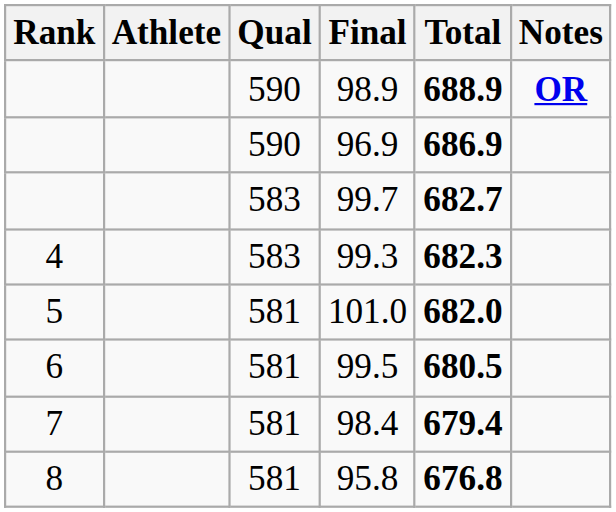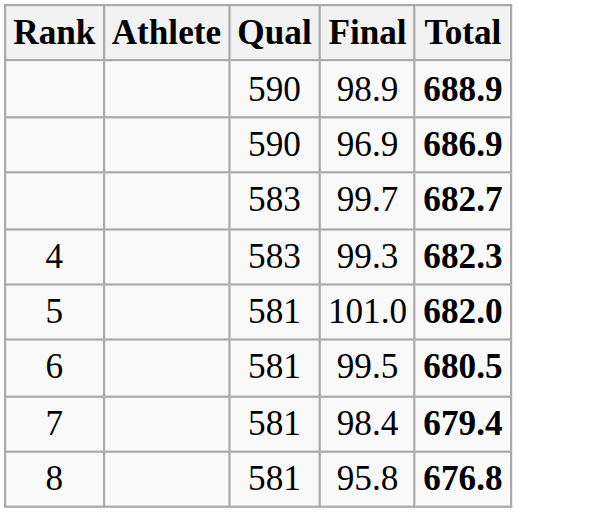 <table class="wikitable sortable" style="text-align: center">
 <tr>
 <th>Rank</th>
 <th>Athlete</th>
 <th>Qual</th>
 <th>Final</th>
 <th>Total</th>
-<th>Notes</th>
 </tr>
 <tr>
 <td></td>
 <td align=left></td>
 <td>590</td>
 <td>98.9</td>
 <td><strong>688.9</strong></td>
-<td><strong><a href='#'>OR</a></strong></td>
 </tr>
 <tr>
 <td></td>
 <td align=left></td>
 <td>590</td>
 <td>96.9</td>
 <td><strong>686.9</strong></td>
-<td></td>
 </tr>
 <tr>
 <td></td>
 <td align=left></td>
 <td>583</td>
 <td>99.7</td>
 <td><strong>682.7</strong></td>
-<td></td>
 </tr>
 <tr>
 <td>4</td>
 <td align=left></td>
 <td>583</td>
 <td>99.3</td>
 <td><strong>682.3</strong></td>
-<td></td>
 </tr>
 <tr>
 <td>5</td>
 <td align=left></td>
 <td>581</td>
 <td>101.0</td>
 <td><strong>682.0</strong></td>
-<td></td>
 </tr>
 <tr>
 <td>6</td>
 <td align=left></td>
 <td>581</td>
 <td>99.5</td>
 <td><strong>680.5</strong></td>
-<td></td>
 </tr>
 <tr>
 <td>7</td>
 <td align=left></td>
 <td>581</td>
 <td>98.4</td>
 <td><strong>679.4</strong></td>
-<td></td>
 </tr>
 <tr>
 <td>8</td>
 <td align=left></td>
 <td>581</td>
 <td>95.8</td>
 <td><strong>676.8</strong></td>
-<td></td>
 </tr>
 </table>
